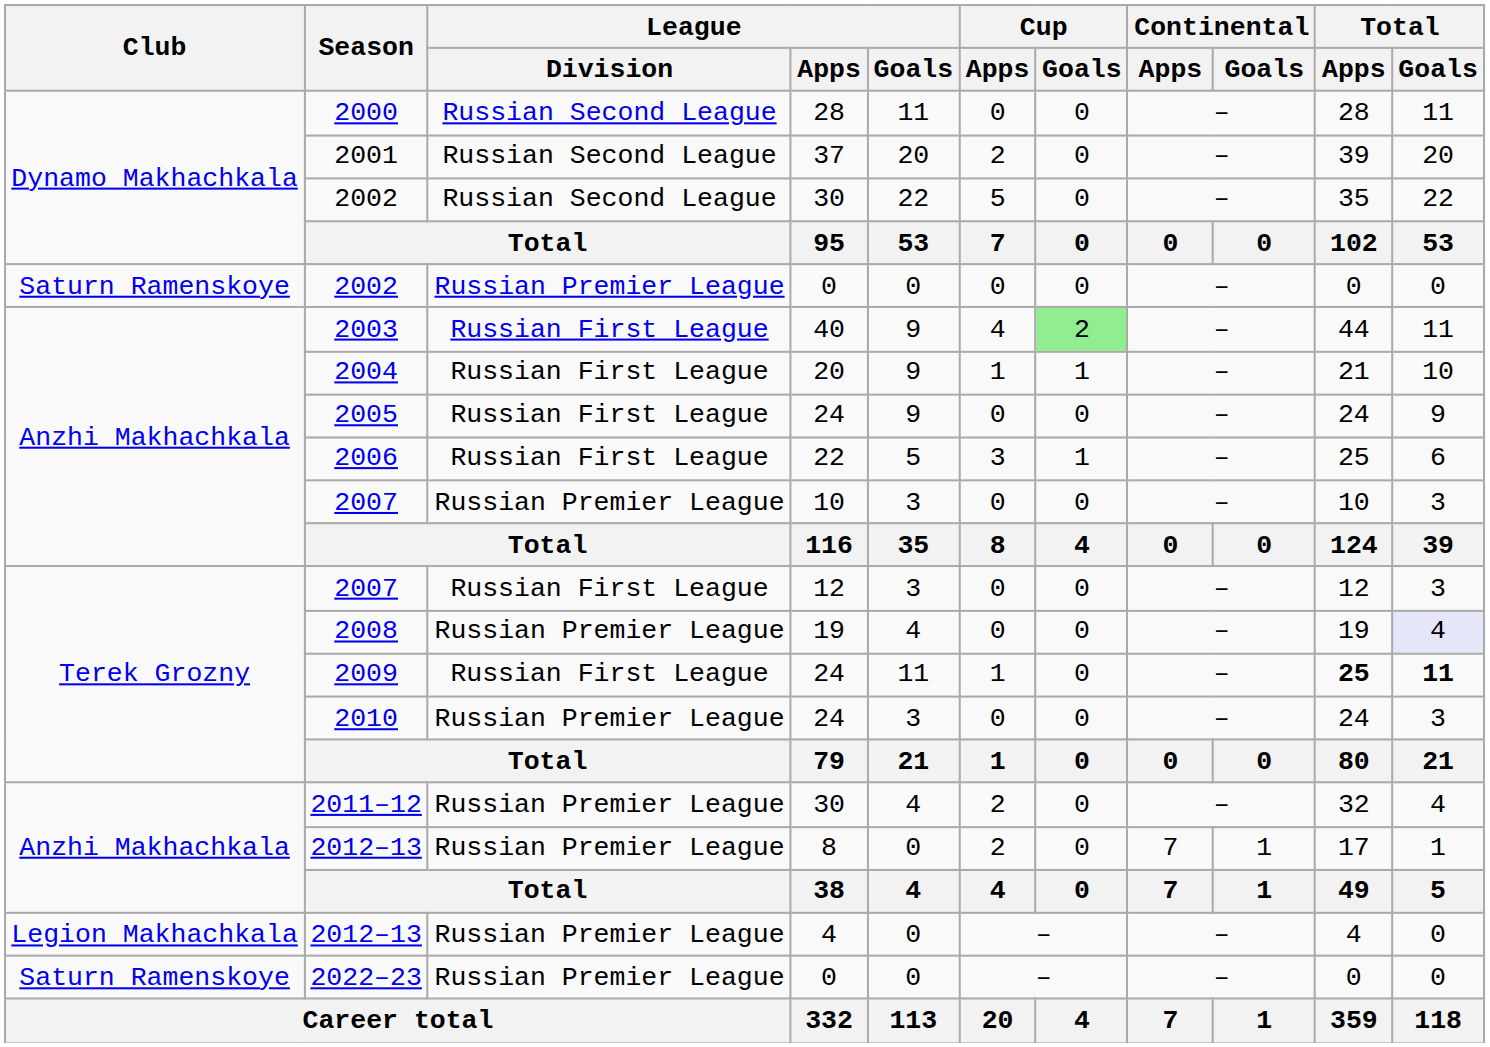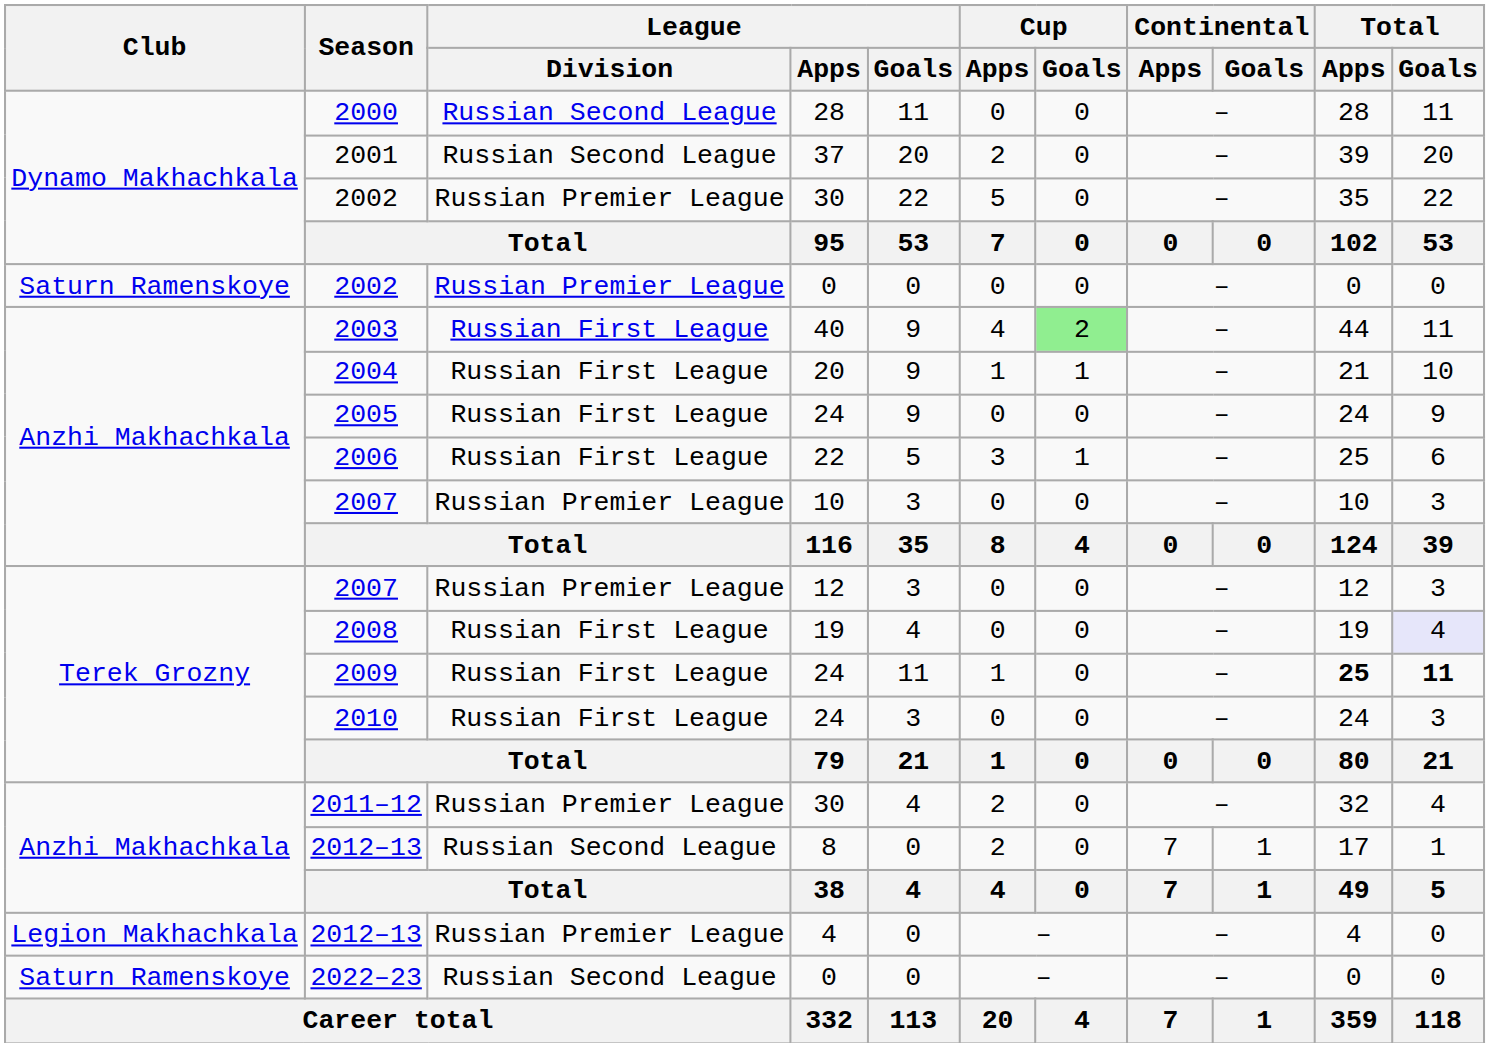 <table class="wikitable" style="text-align: center;">
 <tr>
 <th rowspan=2>Club</th>
 <th rowspan=2>Season</th>
 <th colspan=3>League</th>
 <th colspan=2>Cup</th>
 <th colspan=2>Continental</th>
 <th colspan=2>Total</th>
 </tr>
 <tr>
 <th>Division</th>
 <th>Apps</th>
 <th>Goals</th>
 <th>Apps</th>
 <th>Goals</th>
 <th>Apps</th>
 <th>Goals</th>
 <th>Apps</th>
 <th>Goals</th>
 </tr>
 <tr>
 <td rowspan="4"><a href='#'>Dynamo Makhachkala</a></td>
 <td><a href='#'>2000</a></td>
 <td><a href='#'>Russian Second League</a></td>
 <td>28</td>
 <td>11</td>
 <td>0</td>
 <td>0</td>
 <td colspan=2>–</td>
 <td>28</td>
 <td>11</td>
 </tr>
 <tr>
 <td>2001</td>
 <td>Russian Second League</td>
 <td>37</td>
 <td>20</td>
 <td>2</td>
 <td>0</td>
 <td colspan=2>–</td>
 <td>39</td>
 <td>20</td>
 </tr>
 <tr>
 <td>2002</td>
-<td>Russian Second League</td>
+<td>Russian Premier League</td>
 <td>30</td>
 <td>22</td>
 <td>5</td>
 <td>0</td>
 <td colspan=2>–</td>
 <td>35</td>
 <td>22</td>
 </tr>
 <tr>
 <th colspan=2>Total</th>
 <th>95</th>
 <th>53</th>
 <th>7</th>
 <th>0</th>
 <th>0</th>
 <th>0</th>
 <th>102</th>
 <th>53</th>
 </tr>
 <tr>
 <td><a href='#'>Saturn Ramenskoye</a></td>
 <td><a href='#'>2002</a></td>
 <td><a href='#'>Russian Premier League</a></td>
 <td>0</td>
 <td>0</td>
 <td>0</td>
 <td>0</td>
 <td colspan=2>–</td>
 <td>0</td>
 <td>0</td>
 </tr>
 <tr>
 <td rowspan="6"><a href='#'>Anzhi Makhachkala</a></td>
 <td><a href='#'>2003</a></td>
 <td><a href='#'>Russian First League</a></td>
 <td>40</td>
 <td>9</td>
 <td>4</td>
 <td style="background: lightgreen;">2</td>
 <td colspan=2>–</td>
 <td>44</td>
 <td>11</td>
 </tr>
 <tr>
 <td><a href='#'>2004</a></td>
 <td>Russian First League</td>
 <td>20</td>
 <td>9</td>
 <td>1</td>
 <td>1</td>
 <td colspan=2>–</td>
 <td>21</td>
 <td>10</td>
 </tr>
 <tr>
 <td><a href='#'>2005</a></td>
 <td>Russian First League</td>
 <td>24</td>
 <td>9</td>
 <td>0</td>
 <td>0</td>
 <td colspan=2>–</td>
 <td>24</td>
 <td>9</td>
 </tr>
 <tr>
 <td><a href='#'>2006</a></td>
 <td>Russian First League</td>
 <td>22</td>
 <td>5</td>
 <td>3</td>
 <td>1</td>
 <td colspan=2>–</td>
 <td>25</td>
 <td>6</td>
 </tr>
 <tr>
 <td><a href='#'>2007</a></td>
 <td>Russian Premier League</td>
 <td>10</td>
 <td>3</td>
 <td>0</td>
 <td>0</td>
 <td colspan=2>–</td>
 <td>10</td>
 <td>3</td>
 </tr>
 <tr>
 <th colspan=2>Total</th>
 <th>116</th>
 <th>35</th>
 <th>8</th>
 <th>4</th>
 <th>0</th>
 <th>0</th>
 <th>124</th>
 <th>39</th>
 </tr>
 <tr>
 <td rowspan="5"><a href='#'>Terek Grozny</a></td>
 <td><a href='#'>2007</a></td>
-<td>Russian First League</td>
+<td>Russian Premier League</td>
 <td>12</td>
 <td>3</td>
 <td>0</td>
 <td>0</td>
 <td colspan=2>–</td>
 <td>12</td>
 <td>3</td>
 </tr>
 <tr>
 <td><a href='#'>2008</a></td>
-<td>Russian Premier League</td>
+<td>Russian First League</td>
 <td>19</td>
 <td>4</td>
 <td>0</td>
 <td>0</td>
 <td colspan=2>–</td>
 <td>19</td>
 <td style="background: lavender;">4</td>
 </tr>
 <tr>
 <td><a href='#'>2009</a></td>
 <td>Russian First League</td>
 <td>24</td>
 <td>11</td>
 <td>1</td>
 <td>0</td>
 <td colspan=2>–</td>
 <td><strong>25</strong></td>
 <td><strong>11</strong></td>
 </tr>
 <tr>
 <td><a href='#'>2010</a></td>
-<td>Russian Premier League</td>
+<td>Russian First League</td>
 <td>24</td>
 <td>3</td>
 <td>0</td>
 <td>0</td>
 <td colspan=2>–</td>
 <td>24</td>
 <td>3</td>
 </tr>
 <tr>
 <th colspan=2>Total</th>
 <th>79</th>
 <th>21</th>
 <th>1</th>
 <th>0</th>
 <th>0</th>
 <th>0</th>
 <th>80</th>
 <th>21</th>
 </tr>
 <tr>
 <td rowspan="3"><a href='#'>Anzhi Makhachkala</a></td>
 <td><a href='#'>2011–12</a></td>
 <td>Russian Premier League</td>
 <td>30</td>
 <td>4</td>
 <td>2</td>
 <td>0</td>
 <td colspan=2>–</td>
 <td>32</td>
 <td>4</td>
 </tr>
 <tr>
 <td><a href='#'>2012–13</a></td>
-<td>Russian Premier League</td>
+<td>Russian Second League</td>
 <td>8</td>
 <td>0</td>
 <td>2</td>
 <td>0</td>
 <td>7</td>
 <td>1</td>
 <td>17</td>
 <td>1</td>
 </tr>
 <tr>
 <th colspan=2>Total</th>
 <th>38</th>
 <th>4</th>
 <th>4</th>
 <th>0</th>
 <th>7</th>
 <th>1</th>
 <th>49</th>
 <th>5</th>
 </tr>
 <tr>
 <td><a href='#'>Legion Makhachkala</a></td>
 <td><a href='#'>2012–13</a></td>
 <td>Russian Premier League</td>
 <td>4</td>
 <td>0</td>
 <td colspan=2>–</td>
 <td colspan=2>–</td>
 <td>4</td>
 <td>0</td>
 </tr>
 <tr>
 <td><a href='#'>Saturn Ramenskoye</a></td>
 <td><a href='#'>2022–23</a></td>
-<td>Russian Premier League</td>
+<td>Russian Second League</td>
 <td>0</td>
 <td>0</td>
 <td colspan=2>–</td>
 <td colspan=2>–</td>
 <td>0</td>
 <td>0</td>
 </tr>
 <tr>
 <th colspan=3>Career total</th>
 <th>332</th>
 <th>113</th>
 <th>20</th>
 <th>4</th>
 <th>7</th>
 <th>1</th>
 <th>359</th>
 <th>118</th>
 </tr>
 </table>
